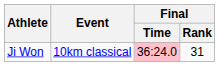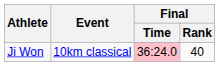 <table class="wikitable">
 <tr>
 <th rowspan="2">Athlete</th>
 <th rowspan="2">Event</th>
 <th colspan="2">Final</th>
 </tr>
 <tr>
 <th>Time</th>
 <th>Rank</th>
 </tr>
 <tr>
 <td rowspan="1"><a href='#'>Ji Won</a></td>
 <td><a href='#'>10km classical</a></td>
 <td align="center" style="background: pink;">36:24.0</td>
-<td align="center">31</td>
+<td align="center">40</td>
 </tr>
 </table>
